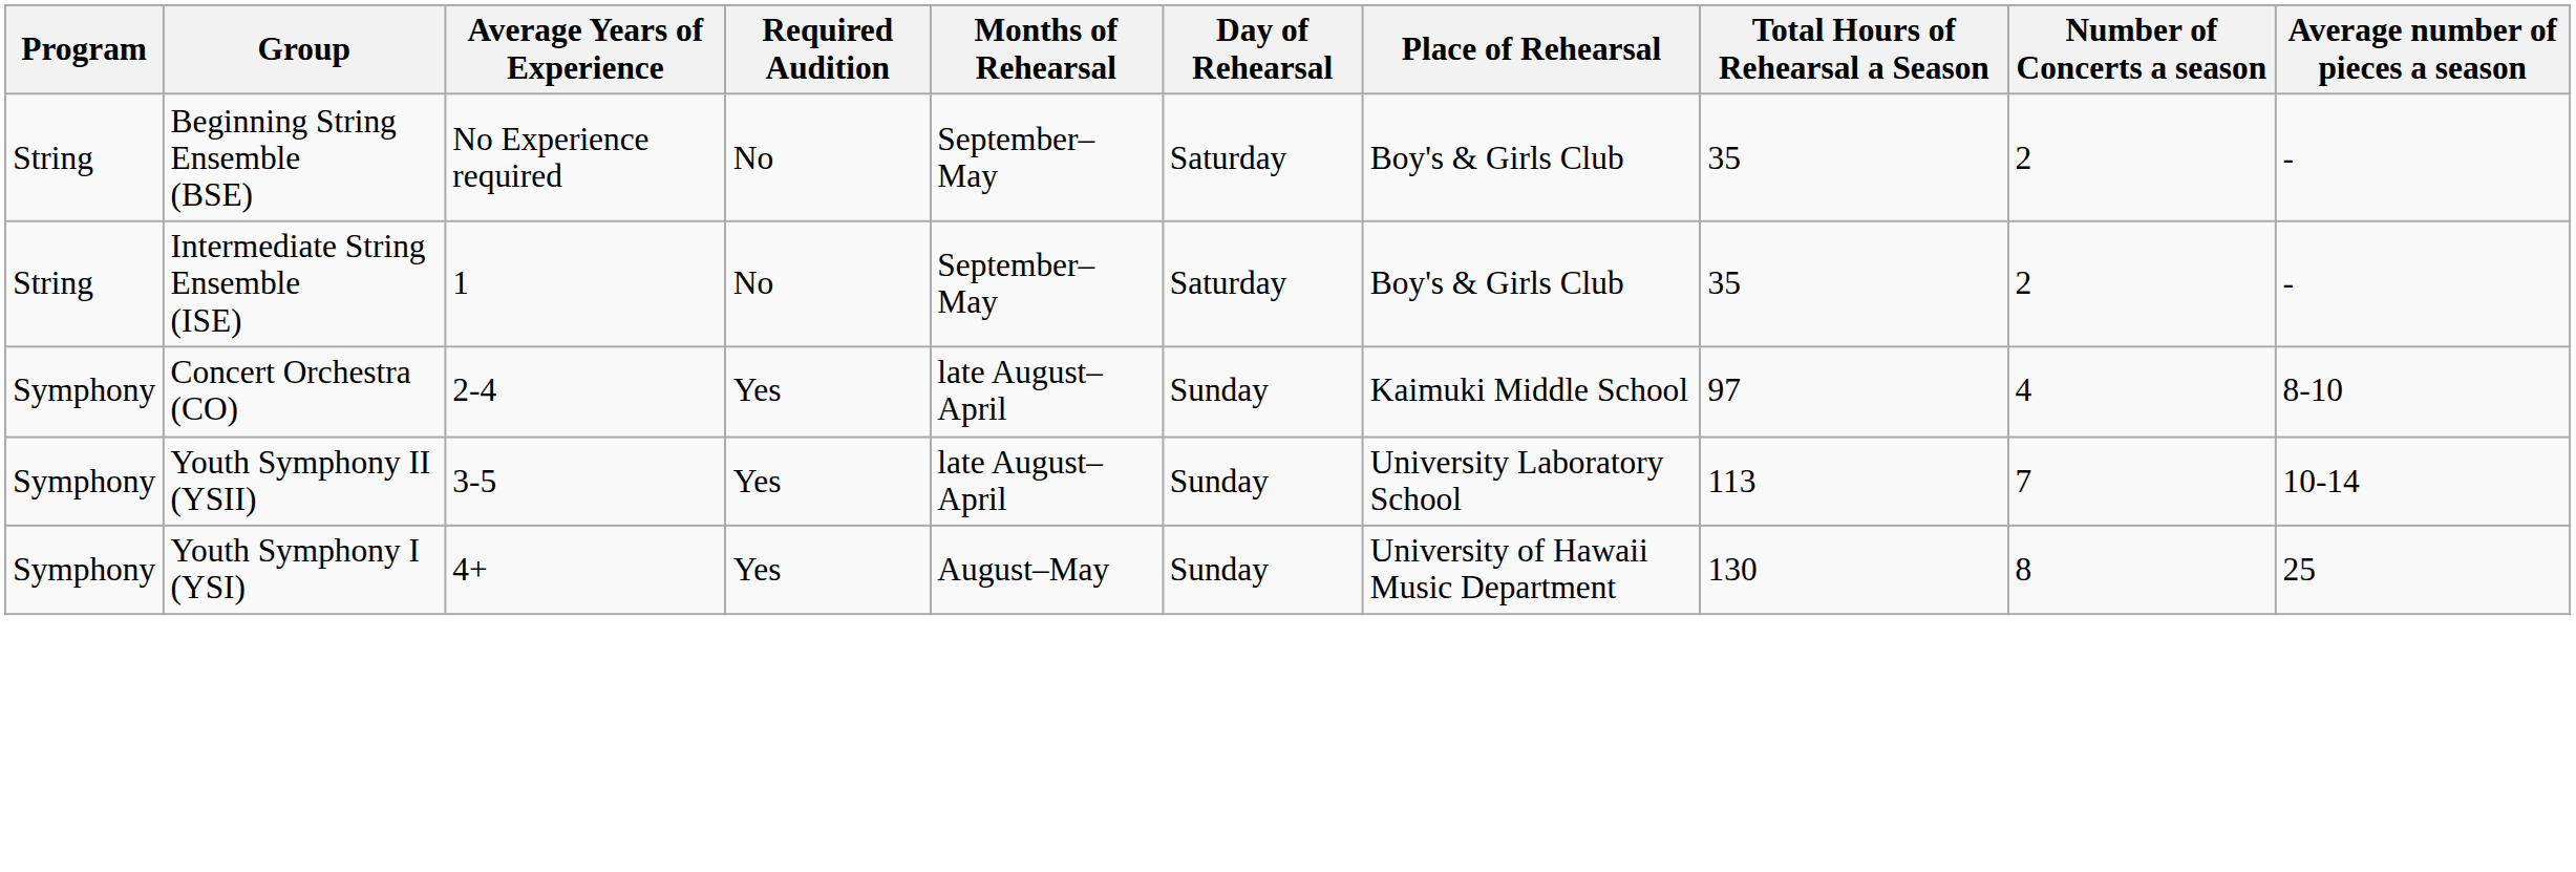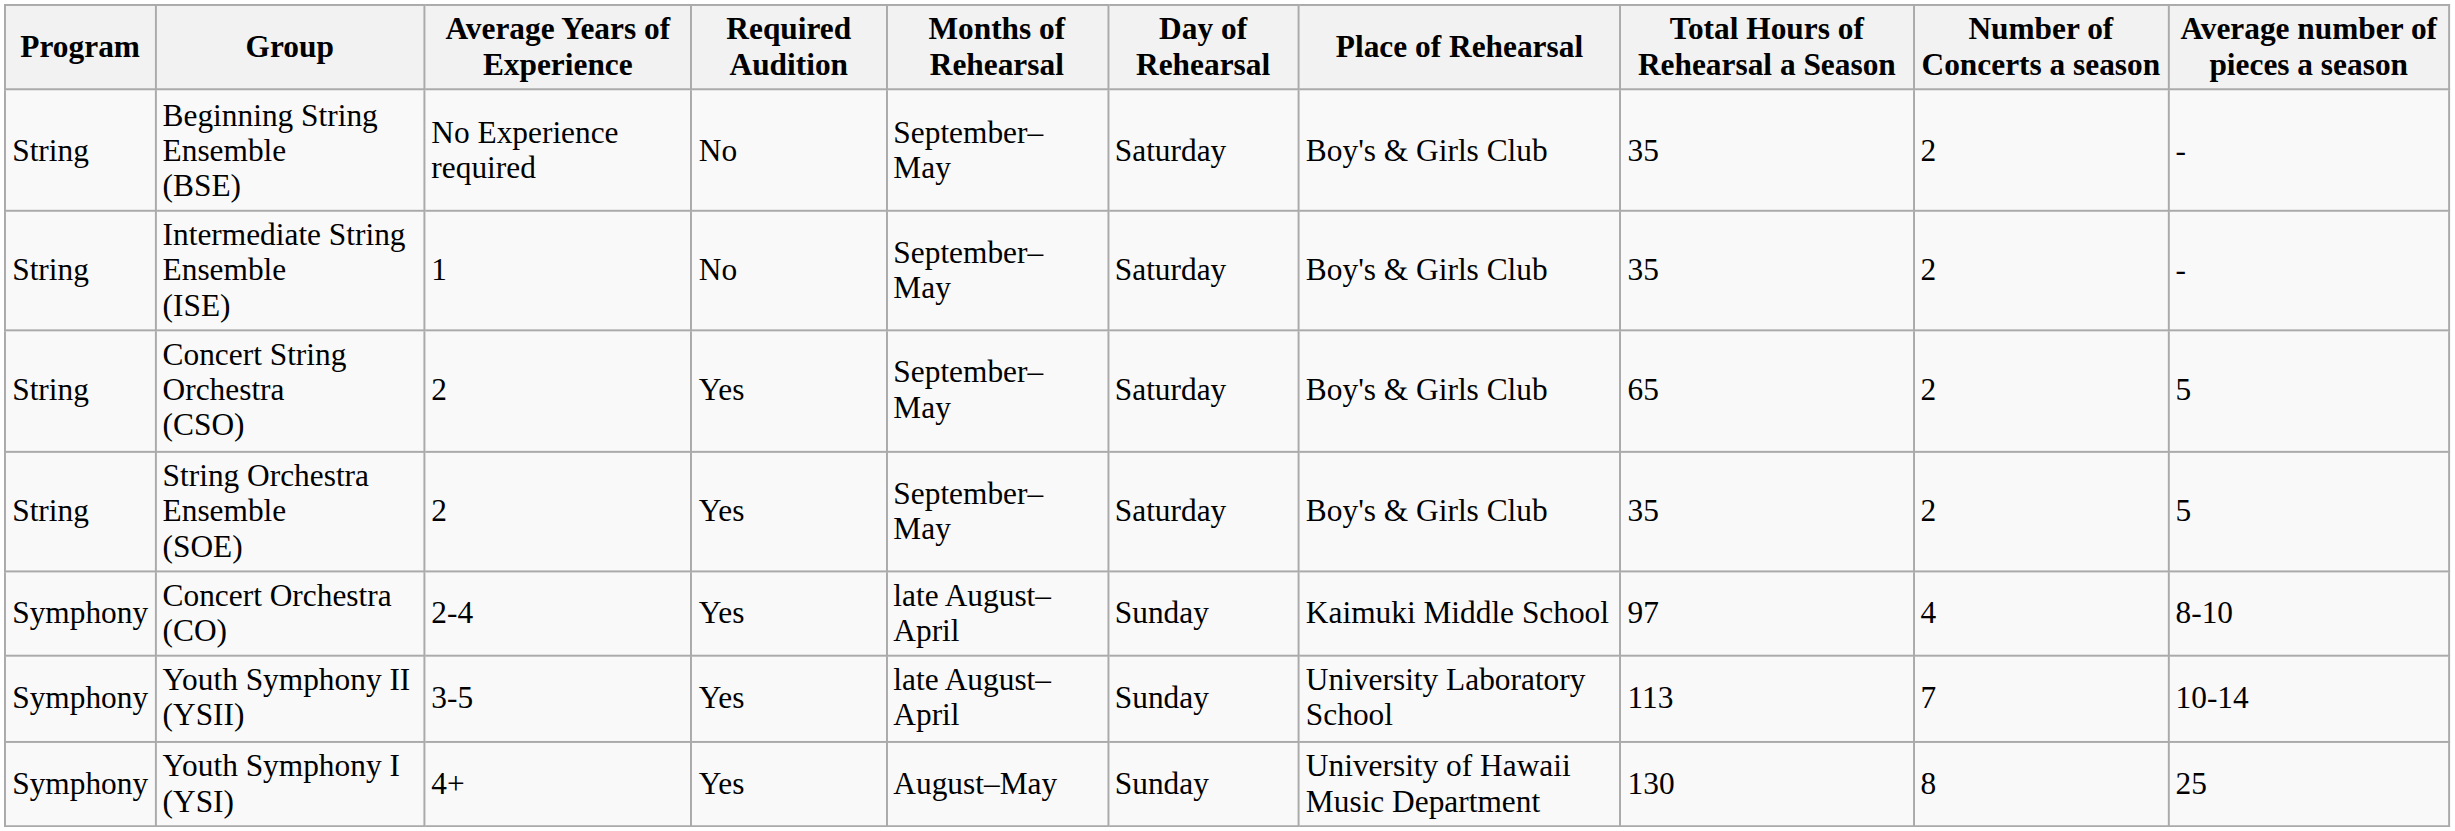 <table class="wikitable">
 <tr>
 <th>Program</th>
 <th>Group</th>
 <th>Average Years of Experience</th>
 <th>Required Audition</th>
 <th>Months of Rehearsal</th>
 <th>Day of Rehearsal</th>
 <th>Place of Rehearsal</th>
 <th>Total Hours of Rehearsal a Season</th>
 <th>Number of Concerts a season</th>
 <th>Average number of pieces a season</th>
 </tr>
 <tr>
 <td>String</td>
 <td>Beginning String Ensemble<br>(BSE)</td>
 <td>No Experience required</td>
 <td>No</td>
 <td>September–May</td>
 <td>Saturday</td>
 <td>Boy's & Girls Club</td>
 <td>35</td>
 <td>2</td>
 <td>-</td>
 </tr>
 <tr>
 <td>String</td>
 <td>Intermediate String Ensemble<br>(ISE)</td>
 <td>1</td>
 <td>No</td>
 <td>September–May</td>
 <td>Saturday</td>
 <td>Boy's & Girls Club</td>
 <td>35</td>
 <td>2</td>
 <td>-</td>
 </tr>
 <tr>
+<td>String</td>
+<td>Concert String Orchestra<br>(CSO)</td>
+<td>2</td>
+<td>Yes</td>
+<td>September–May</td>
+<td>Saturday</td>
+<td>Boy's & Girls Club</td>
+<td>65</td>
+<td>2</td>
+<td>5</td>
+</tr>
+<tr>
+<td>String</td>
+<td>String Orchestra Ensemble<br>(SOE)</td>
+<td>2</td>
+<td>Yes</td>
+<td>September–May</td>
+<td>Saturday</td>
+<td>Boy's & Girls Club</td>
+<td>35</td>
+<td>2</td>
+<td>5</td>
+</tr>
+<tr>
 <td>Symphony</td>
 <td>Concert Orchestra<br>(CO)</td>
 <td>2-4</td>
 <td>Yes</td>
 <td>late August–April</td>
 <td>Sunday</td>
 <td>Kaimuki Middle School</td>
 <td>97</td>
 <td>4</td>
 <td>8-10</td>
 </tr>
 <tr>
 <td>Symphony</td>
 <td>Youth Symphony II<br>(YSII)</td>
 <td>3-5</td>
 <td>Yes</td>
 <td>late August–April</td>
 <td>Sunday</td>
 <td>University Laboratory School</td>
 <td>113</td>
 <td>7</td>
 <td>10-14</td>
 </tr>
 <tr>
 <td>Symphony</td>
 <td>Youth Symphony I<br>(YSI)</td>
 <td>4+</td>
 <td>Yes</td>
 <td>August–May</td>
 <td>Sunday</td>
 <td>University of Hawaii Music Department</td>
 <td>130</td>
 <td>8</td>
 <td>25</td>
 </tr>
 </table>
